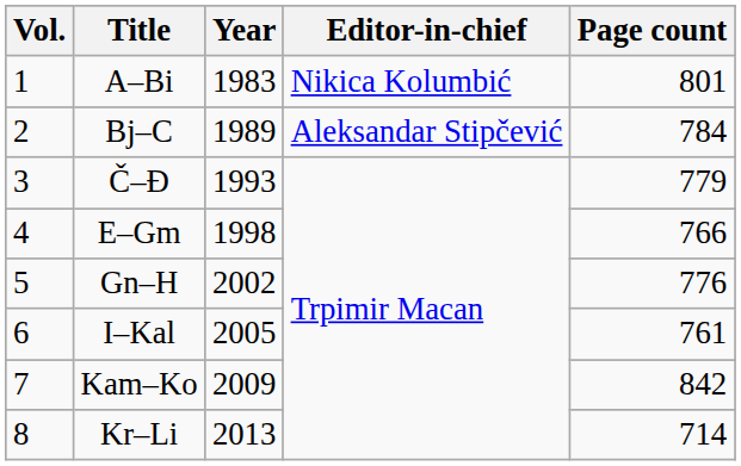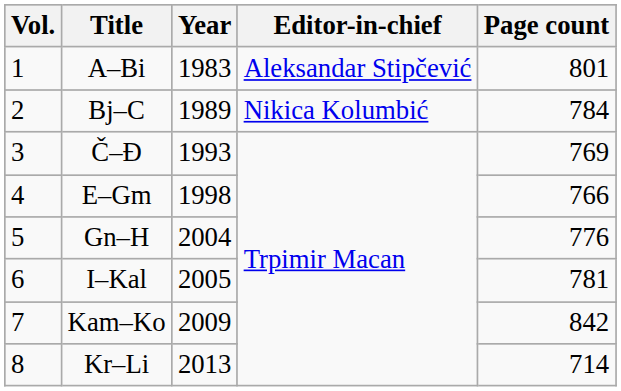 <table class="wikitable">
 <tr>
 <th>Vol.</th>
 <th>Title</th>
 <th>Year</th>
 <th>Editor-in-chief</th>
 <th>Page count</th>
 </tr>
 <tr>
 <td>1</td>
 <td align=center>A–Bi</td>
 <td>1983</td>
-<td><a href='#'>Nikica Kolumbić</a></td>
+<td><a href='#'>Aleksandar Stipčević</a></td>
 <td align=right>801</td>
 </tr>
 <tr>
 <td>2</td>
 <td align=center>Bj–C</td>
 <td align=center>1989</td>
-<td><a href='#'>Aleksandar Stipčević</a></td>
+<td><a href='#'>Nikica Kolumbić</a></td>
 <td align=right>784</td>
 </tr>
 <tr>
 <td>3</td>
 <td align=center>Č–Đ</td>
 <td align=center>1993</td>
 <td rowspan=6><a href='#'>Trpimir Macan</a></td>
-<td align=right>779</td>
+<td align=right>769</td>
 </tr>
 <tr>
 <td>4</td>
 <td align=center>E–Gm</td>
 <td align=center>1998</td>
 <td align=right>766</td>
 </tr>
 <tr>
 <td>5</td>
 <td align=center>Gn–H</td>
-<td align=center>2002</td>
+<td align=center>2004</td>
 <td align=right>776</td>
 </tr>
 <tr>
 <td>6</td>
 <td align=center>I–Kal</td>
 <td align=center>2005</td>
-<td align=right>761</td>
+<td align=right>781</td>
 </tr>
 <tr>
 <td>7</td>
 <td align=center>Kam–Ko</td>
 <td align=center>2009</td>
 <td align=right>842</td>
 </tr>
 <tr>
 <td>8</td>
 <td align=center>Kr–Li</td>
 <td align=center>2013</td>
 <td align=right>714</td>
 </tr>
 </table>
